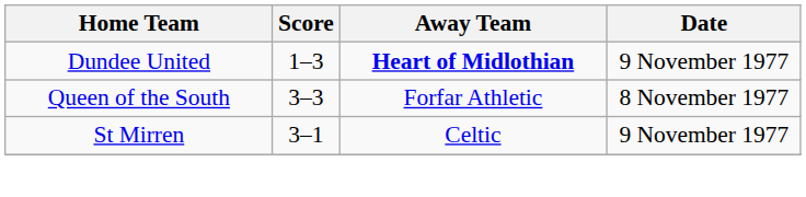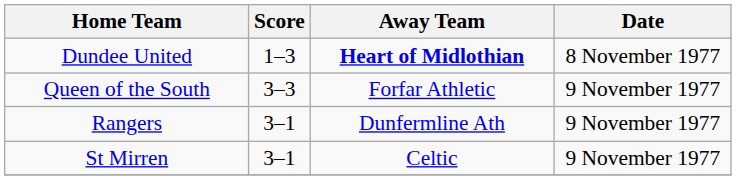 <table class="wikitable" style="text-align:center;">
 <tr>
 <th width=175>Home Team</th>
 <th width=20>Score</th>
 <th width=175>Away Team</th>
 <th width= 125>Date</th>
 </tr>
 <tr>
 <td><a href='#'>Dundee United</a></td>
 <td>1–3</td>
 <td><strong><a href='#'>Heart of Midlothian</a></strong></td>
-<td>9 November 1977</td>
+<td>8 November 1977</td>
 </tr>
 <tr>
 <td><a href='#'>Queen of the South</a></td>
 <td>3–3</td>
 <td><a href='#'>Forfar Athletic</a></td>
-<td>8 November 1977</td>
+<td>9 November 1977</td>
+</tr>
+<tr>
+<td><a href='#'>Rangers</a></td>
+<td>3–1</td>
+<td><a href='#'>Dunfermline Ath</a></td>
+<td>9 November 1977</td>
 </tr>
 <tr>
 <td><a href='#'>St Mirren</a></td>
 <td>3–1</td>
 <td><a href='#'>Celtic</a></td>
 <td>9 November 1977</td>
 </tr>
 <tr>
 </tr>
 </table>
